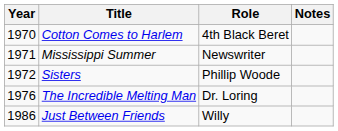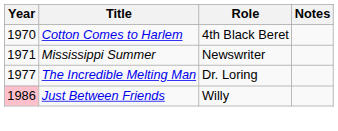 <table class="wikitable">
 <tr>
 <th>Year</th>
 <th>Title</th>
 <th>Role</th>
 <th>Notes</th>
 </tr>
 <tr>
 <td>1970</td>
 <td><em><a href='#'>Cotton Comes to Harlem</a></em></td>
 <td>4th Black Beret</td>
 <td></td>
 </tr>
 <tr>
 <td>1971</td>
 <td><em>Mississippi Summer</em></td>
 <td>Newswriter</td>
 <td></td>
 </tr>
 <tr>
-<td>1972</td>
-<td><em><a href='#'>Sisters</a></em></td>
-<td>Phillip Woode</td>
-<td></td>
-</tr>
-<tr>
-<td>1976</td>
+<td>1977</td>
 <td><em><a href='#'>The Incredible Melting Man</a></em></td>
 <td>Dr. Loring</td>
 <td></td>
 </tr>
 <tr>
-<td>1986</td>
+<td style="background: pink;">1986</td>
 <td><em><a href='#'>Just Between Friends</a></em></td>
 <td>Willy</td>
 <td></td>
 </tr>
 </table>
